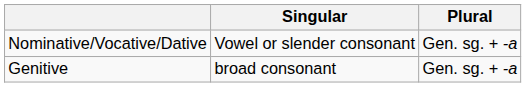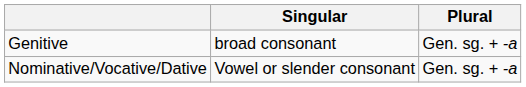 <table class="wikitable">
 <tr>
 <th></th>
 <th>Singular</th>
 <th>Plural</th>
 </tr>
 <tr>
+<td>Genitive</td>
+<td>broad consonant</td>
+<td>Gen. sg. + <em>-a</em></td>
+</tr>
+<tr>
 <td>Nominative/Vocative/Dative</td>
 <td>Vowel or slender consonant</td>
 <td>Gen. sg. + <em>-a</em></td>
 </tr>
-<tr>
-<td>Genitive</td>
-<td>broad consonant</td>
-<td>Gen. sg. + <em>-a</em></td>
-</tr>
 </table>
